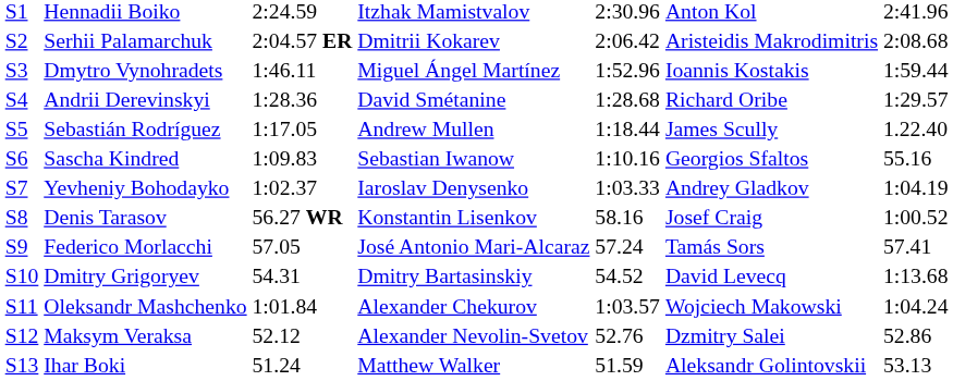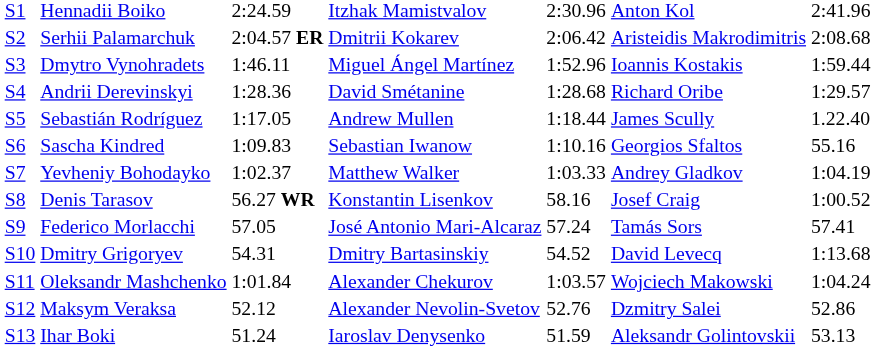 <table>
 <tr>
 <td><a href='#'>S1</a></td>
 <td><a href='#'>Hennadii Boiko</a><br></td>
 <td>2:24.59</td>
 <td><a href='#'>Itzhak Mamistvalov</a><br></td>
 <td>2:30.96</td>
 <td><a href='#'>Anton Kol</a><br></td>
 <td>2:41.96</td>
 </tr>
 <tr>
 <td><a href='#'>S2</a></td>
 <td><a href='#'>Serhii Palamarchuk</a><br></td>
 <td>2:04.57 <strong>ER</strong></td>
 <td><a href='#'>Dmitrii Kokarev</a><br></td>
 <td>2:06.42</td>
 <td><a href='#'>Aristeidis Makrodimitris</a><br></td>
 <td>2:08.68</td>
 </tr>
 <tr>
 <td><a href='#'>S3</a></td>
 <td><a href='#'>Dmytro Vynohradets</a><br></td>
 <td>1:46.11</td>
 <td><a href='#'>Miguel Ángel Martínez</a><br></td>
 <td>1:52.96</td>
 <td><a href='#'>Ioannis Kostakis</a><br></td>
 <td>1:59.44</td>
 </tr>
 <tr>
 <td><a href='#'>S4</a></td>
 <td><a href='#'>Andrii Derevinskyi</a><br></td>
 <td>1:28.36</td>
 <td><a href='#'>David Smétanine</a><br></td>
 <td>1:28.68</td>
 <td><a href='#'>Richard Oribe</a><br></td>
 <td>1:29.57</td>
 </tr>
 <tr>
 <td><a href='#'>S5</a></td>
 <td><a href='#'>Sebastián Rodríguez</a><br></td>
 <td>1:17.05</td>
 <td><a href='#'>Andrew Mullen</a><br></td>
 <td>1:18.44</td>
 <td><a href='#'>James Scully</a><br></td>
 <td>1.22.40</td>
 </tr>
 <tr>
 <td><a href='#'>S6</a></td>
 <td><a href='#'>Sascha Kindred</a><br></td>
 <td>1:09.83</td>
 <td><a href='#'>Sebastian Iwanow</a><br></td>
 <td>1:10.16</td>
 <td><a href='#'>Georgios Sfaltos</a><br></td>
 <td>55.16</td>
 </tr>
 <tr>
 <td><a href='#'>S7</a></td>
 <td><a href='#'>Yevheniy Bohodayko</a><br></td>
 <td>1:02.37</td>
-<td><a href='#'>Iaroslav Denysenko</a><br></td>
+<td><a href='#'>Matthew Walker</a><br></td>
 <td>1:03.33</td>
 <td><a href='#'>Andrey Gladkov</a><br></td>
 <td>1:04.19</td>
 </tr>
 <tr>
 <td><a href='#'>S8</a></td>
 <td><a href='#'>Denis Tarasov</a><br></td>
 <td>56.27 <strong>WR</strong></td>
 <td><a href='#'>Konstantin Lisenkov</a><br></td>
 <td>58.16</td>
 <td><a href='#'>Josef Craig</a><br></td>
 <td>1:00.52</td>
 </tr>
 <tr>
 <td><a href='#'>S9</a></td>
 <td><a href='#'>Federico Morlacchi</a><br></td>
 <td>57.05</td>
 <td><a href='#'>José Antonio Mari-Alcaraz</a><br></td>
 <td>57.24</td>
 <td><a href='#'>Tamás Sors</a><br></td>
 <td>57.41</td>
 </tr>
 <tr>
 <td><a href='#'>S10</a></td>
 <td><a href='#'>Dmitry Grigoryev</a><br></td>
 <td>54.31</td>
 <td><a href='#'>Dmitry Bartasinskiy</a><br></td>
 <td>54.52</td>
 <td><a href='#'>David Levecq</a><br></td>
 <td>1:13.68</td>
 </tr>
 <tr>
 <td><a href='#'>S11</a></td>
 <td><a href='#'>Oleksandr Mashchenko</a><br></td>
 <td>1:01.84</td>
 <td><a href='#'>Alexander Chekurov</a><br></td>
 <td>1:03.57</td>
 <td><a href='#'>Wojciech Makowski</a><br></td>
 <td>1:04.24</td>
 </tr>
 <tr>
 <td><a href='#'>S12</a></td>
 <td><a href='#'>Maksym Veraksa</a><br></td>
 <td>52.12</td>
 <td><a href='#'>Alexander Nevolin-Svetov</a><br></td>
 <td>52.76</td>
 <td><a href='#'>Dzmitry Salei</a><br></td>
 <td>52.86</td>
 </tr>
 <tr>
 <td><a href='#'>S13</a></td>
 <td><a href='#'>Ihar Boki</a><br></td>
 <td>51.24</td>
-<td><a href='#'>Matthew Walker</a><br></td>
+<td><a href='#'>Iaroslav Denysenko</a><br></td>
 <td>51.59</td>
 <td><a href='#'>Aleksandr Golintovskii</a><br></td>
 <td>53.13</td>
 </tr>
 </table>
